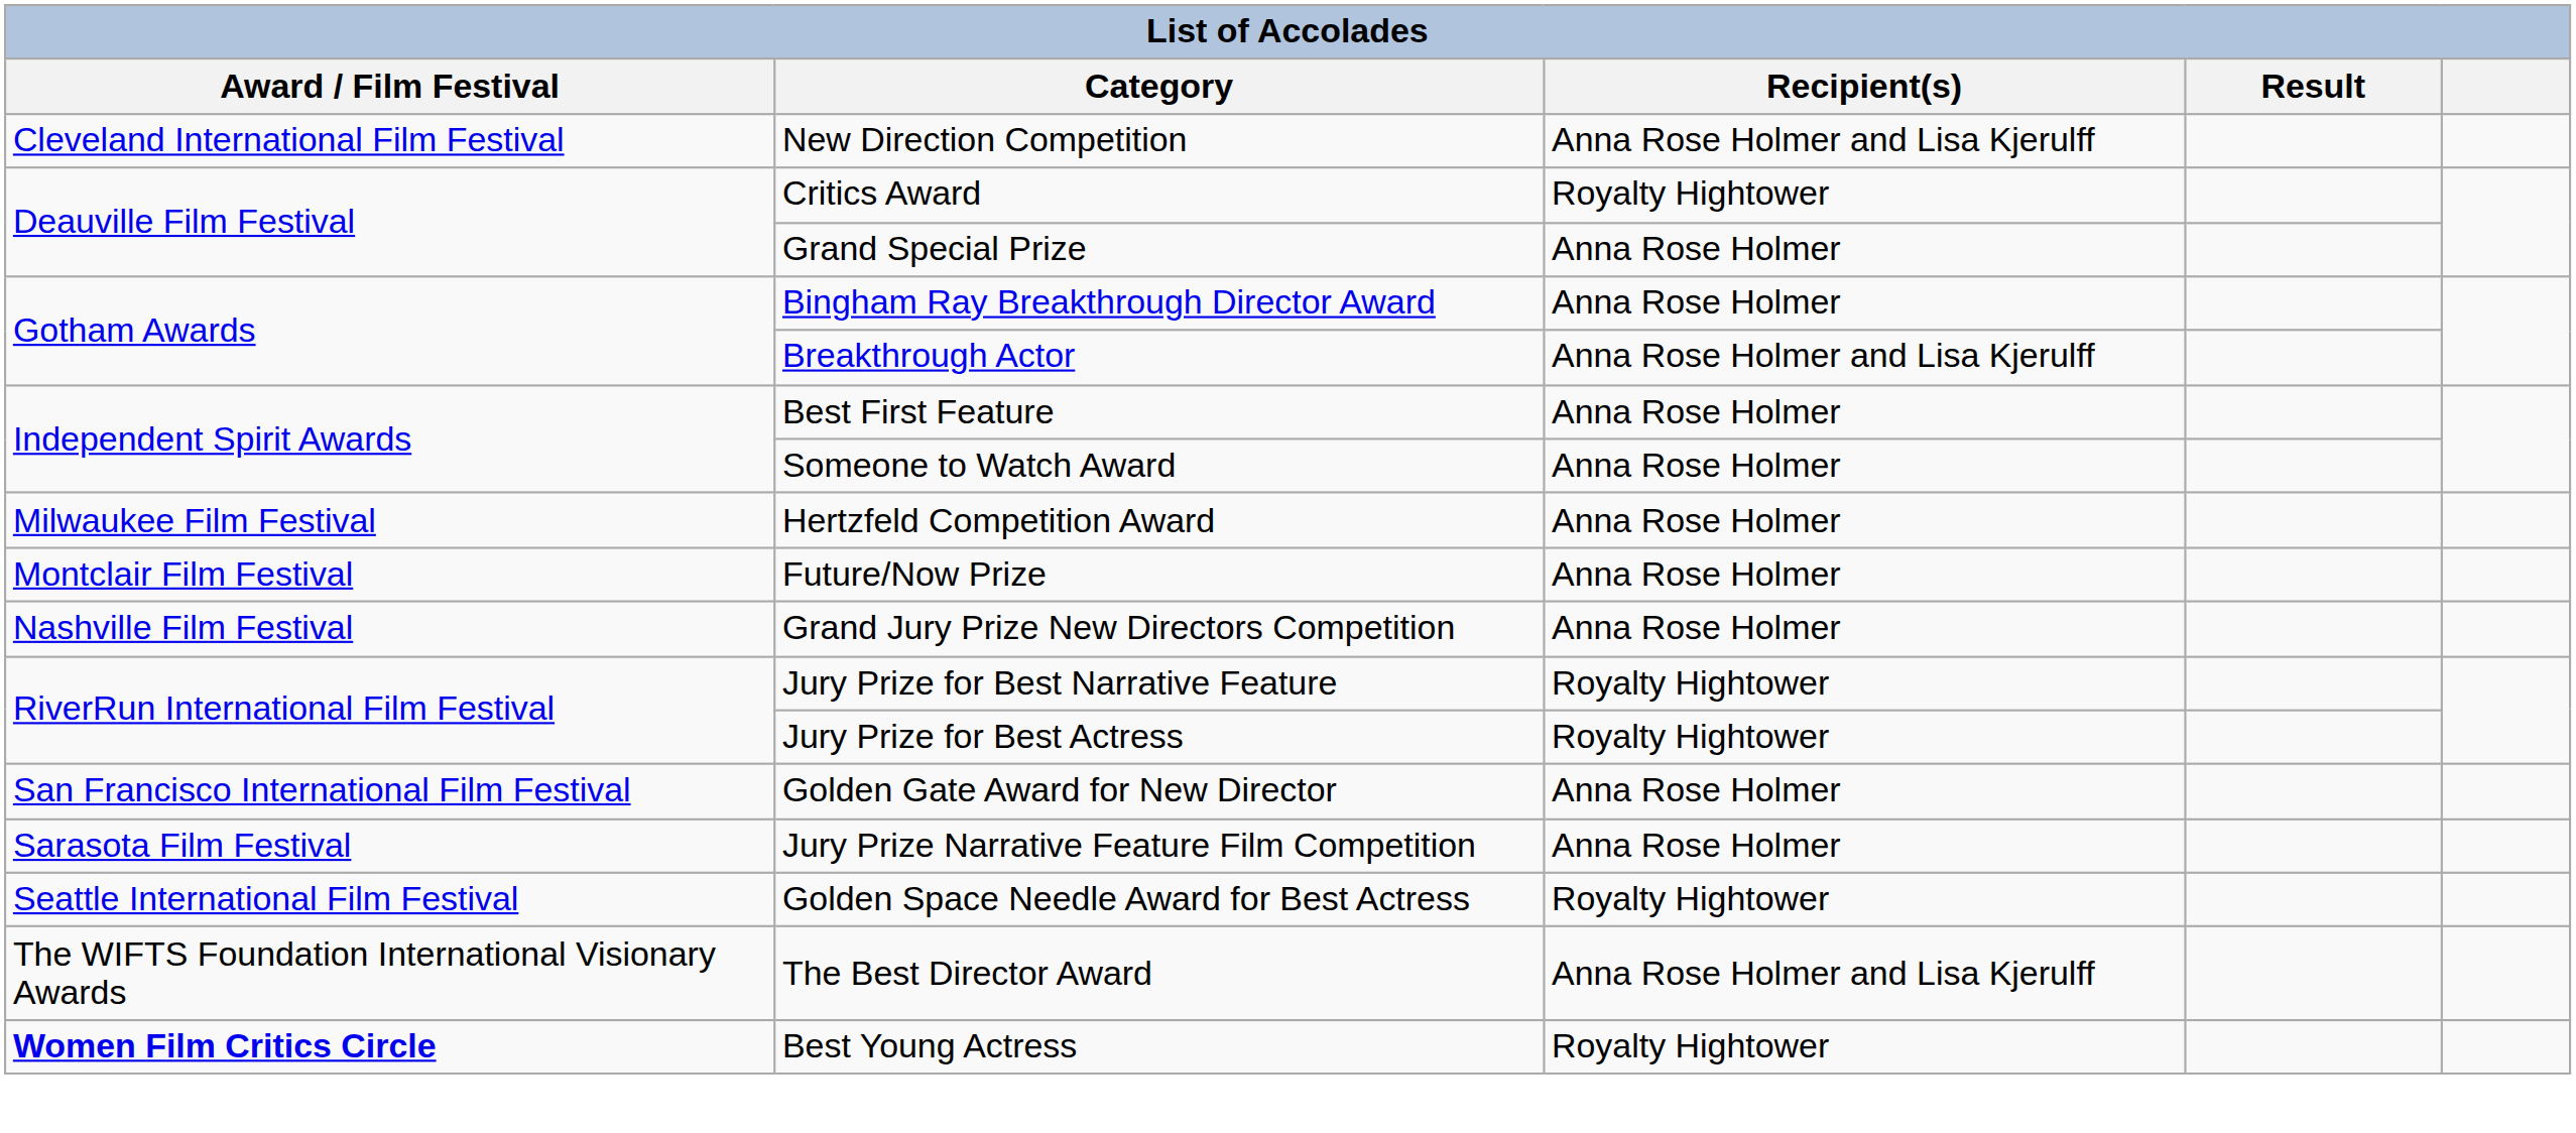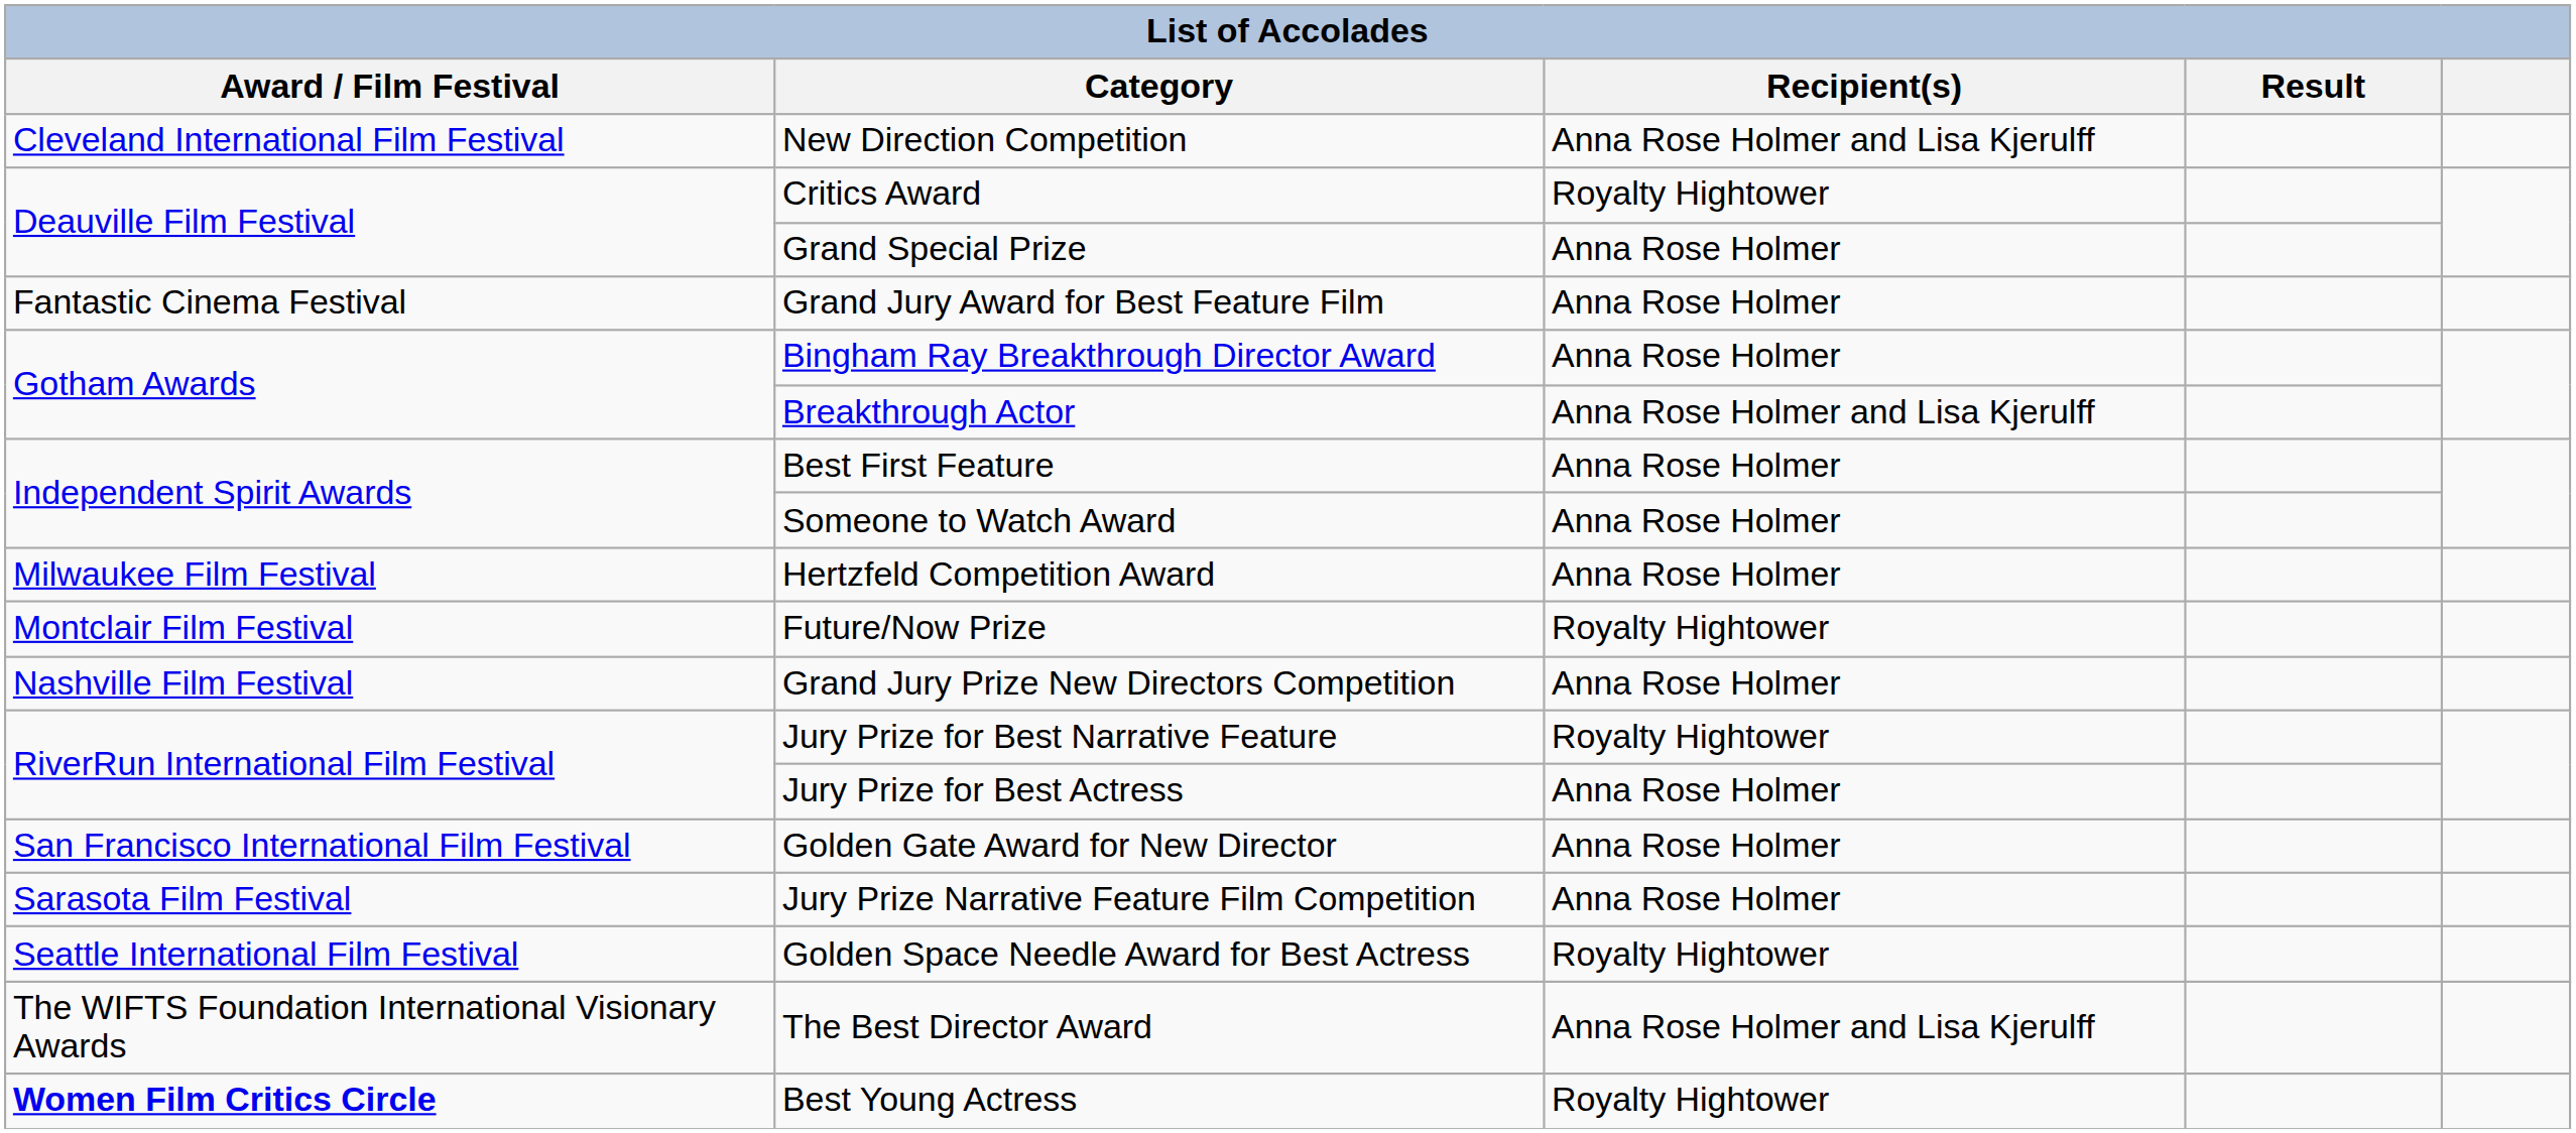 <table class="wikitable sortable" width="95%">
 <tr style="background:#ccc; text-align:center;">
 <th colspan=5 style="background:#B0C4DE;">List of Accolades</th>
 </tr>
 <tr style="background:#ccc; text-align:center;">
 <th scope="col" width="30%">Award / Film Festival</th>
 <th scope="col" width="30%">Category</th>
 <th scope="col" width="25%">Recipient(s)</th>
 <th scope="col" width="10%">Result</th>
 <th scope="col" class="unsortable"></th>
 </tr>
 <tr>
 <td><a href='#'>Cleveland International Film Festival</a></td>
 <td>New Direction Competition</td>
 <td>Anna Rose Holmer and Lisa Kjerulff</td>
 <td></td>
 <td></td>
 </tr>
 <tr>
 <td rowspan="2"><a href='#'>Deauville Film Festival</a></td>
 <td>Critics Award</td>
 <td>Royalty Hightower</td>
 <td></td>
 <td rowspan="2"></td>
 </tr>
 <tr>
 <td>Grand Special Prize</td>
 <td>Anna Rose Holmer</td>
+<td></td>
+</tr>
+<tr>
+<td>Fantastic Cinema Festival</td>
+<td>Grand Jury Award for Best Feature Film</td>
+<td>Anna Rose Holmer</td>
+<td></td>
 <td></td>
 </tr>
 <tr>
 <td rowspan="2"><a href='#'>Gotham Awards</a></td>
 <td><a href='#'>Bingham Ray Breakthrough Director Award</a></td>
 <td>Anna Rose Holmer</td>
 <td></td>
 <td rowspan="2"></td>
 </tr>
 <tr>
 <td><a href='#'>Breakthrough Actor</a></td>
 <td>Anna Rose Holmer and Lisa Kjerulff</td>
 <td></td>
 </tr>
 <tr>
 <td rowspan="2"><a href='#'>Independent Spirit Awards</a></td>
 <td>Best First Feature</td>
 <td>Anna Rose Holmer</td>
 <td></td>
 <td rowspan="2"></td>
 </tr>
 <tr>
 <td>Someone to Watch Award</td>
 <td>Anna Rose Holmer</td>
 <td></td>
 </tr>
 <tr>
 <td><a href='#'>Milwaukee Film Festival</a></td>
 <td>Hertzfeld Competition Award</td>
 <td>Anna Rose Holmer</td>
 <td></td>
 <td></td>
 </tr>
 <tr>
 <td><a href='#'>Montclair Film Festival</a></td>
 <td>Future/Now Prize</td>
-<td>Anna Rose Holmer</td>
+<td>Royalty Hightower</td>
 <td></td>
 <td></td>
 </tr>
 <tr>
 <td><a href='#'>Nashville Film Festival</a></td>
 <td>Grand Jury Prize New Directors Competition</td>
 <td>Anna Rose Holmer</td>
 <td></td>
 <td></td>
 </tr>
 <tr>
 <td rowspan="2"><a href='#'>RiverRun International Film Festival</a></td>
 <td>Jury Prize for Best Narrative Feature</td>
 <td>Royalty Hightower</td>
 <td></td>
 <td rowspan="2"></td>
 </tr>
 <tr>
 <td>Jury Prize for Best Actress</td>
-<td>Royalty Hightower</td>
+<td>Anna Rose Holmer</td>
 <td></td>
 </tr>
 <tr>
 <td><a href='#'>San Francisco International Film Festival</a></td>
 <td>Golden Gate Award for New Director</td>
 <td>Anna Rose Holmer</td>
 <td></td>
 <td></td>
 </tr>
 <tr>
 <td><a href='#'>Sarasota Film Festival</a></td>
 <td>Jury Prize Narrative Feature Film Competition</td>
 <td>Anna Rose Holmer</td>
 <td></td>
 <td></td>
 </tr>
 <tr>
 <td><a href='#'>Seattle International Film Festival</a></td>
 <td>Golden Space Needle Award for Best Actress</td>
 <td>Royalty Hightower</td>
 <td></td>
 <td></td>
 </tr>
 <tr>
 <td>The WIFTS Foundation International Visionary Awards</td>
 <td>The Best Director Award</td>
 <td>Anna Rose Holmer and Lisa Kjerulff</td>
 <td></td>
 <td></td>
 </tr>
 <tr>
 <td><strong><a href='#'>Women Film Critics Circle</a></strong></td>
 <td>Best Young Actress</td>
 <td>Royalty Hightower</td>
 <td></td>
 <td></td>
 </tr>
 </table>
